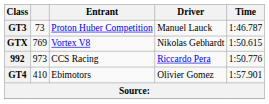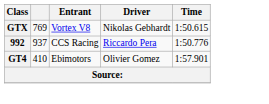 <table class="wikitable" style="font-size:90%;">
 <tr>
 <th>Class</th>
 <th></th>
 <th>Entrant</th>
 <th>Driver</th>
 <th>Time</th>
-</tr>
-<tr>
-<th>GT3</th>
-<td style="text-align:center;">73</td>
-<td> <a href='#'>Proton Huber Competition</a></td>
-<td> Manuel Lauck</td>
-<td>1:46.787</td>
 </tr>
 <tr>
 <th>GTX</th>
 <td style="text-align:center;">769</td>
 <td> <a href='#'>Vortex V8</a></td>
 <td> Nikolas Gebhardt</td>
 <td>1:50.615</td>
 </tr>
 <tr>
 <th>992</th>
-<td style="text-align:center;">973</td>
+<td style="text-align:center;">937</td>
 <td> CCS Racing</td>
 <td> <a href='#'>Riccardo Pera</a></td>
 <td>1:50.776</td>
 </tr>
 <tr>
 <th>GT4</th>
 <td style="text-align:center;">410</td>
 <td> Ebimotors</td>
 <td> Olivier Gomez</td>
 <td>1:57.901</td>
 </tr>
 <tr>
 <th colspan="5">Source:</th>
 </tr>
 <tr>
 </tr>
 </table>
